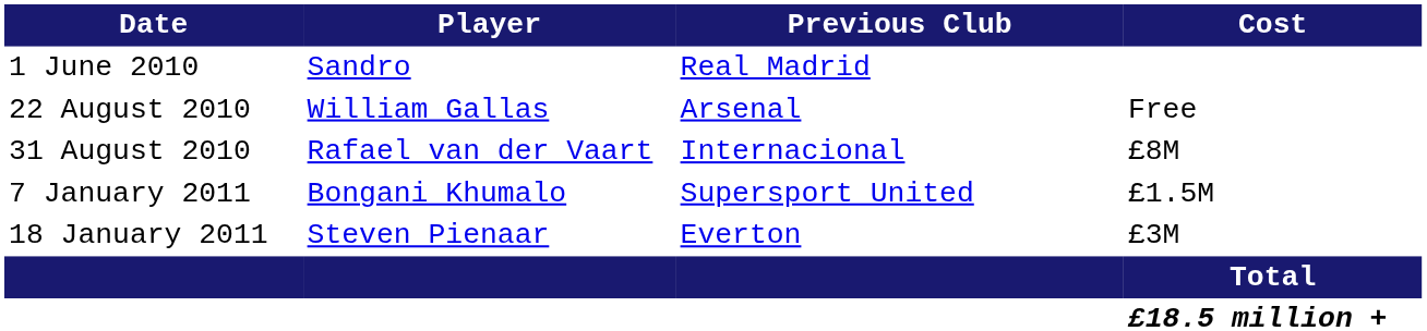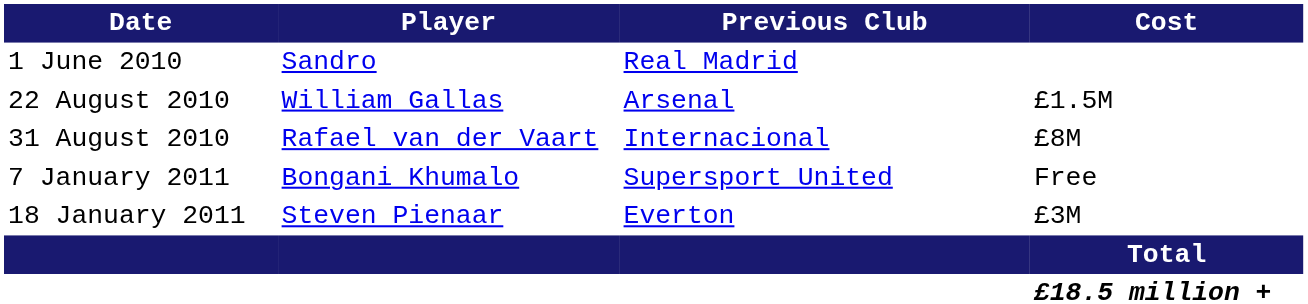 <table border="0" cellspacing="0" cellpadding="2">
 <tr style="background:#191970; color:white;">
 <th width=20%>Date</th>
 <th width=25%>Player</th>
 <th width=30%>Previous Club</th>
 <th width=20%>Cost</th>
 </tr>
 <tr>
 <td>1 June 2010</td>
 <td> <a href='#'>Sandro</a></td>
 <td><a href='#'>Real Madrid</a></td>
 <td></td>
 </tr>
 <tr>
 <td>22 August 2010</td>
 <td> <a href='#'>William Gallas</a></td>
 <td><a href='#'>Arsenal</a></td>
-<td>Free</td>
+<td>£1.5M</td>
 </tr>
 <tr>
 <td>31 August 2010</td>
 <td> <a href='#'>Rafael van der Vaart</a></td>
 <td><a href='#'>Internacional</a></td>
 <td>£8M</td>
 </tr>
 <tr>
 <td>7 January 2011</td>
 <td> <a href='#'>Bongani Khumalo</a></td>
 <td><a href='#'>Supersport United</a></td>
-<td>£1.5M</td>
+<td>Free</td>
 </tr>
 <tr>
 <td>18 January 2011</td>
 <td> <a href='#'>Steven Pienaar</a></td>
 <td><a href='#'>Everton</a></td>
 <td>£3M</td>
 </tr>
 <tr style="background:#191970; color:white;">
 <th width=5%></th>
 <th width=7%></th>
 <th width=8%></th>
 <th width=12%>Total</th>
 </tr>
 <tr>
 <td></td>
 <td></td>
 <td></td>
 <td><strong><em>£18.5 million +</em></strong></td>
 </tr>
 </table>
